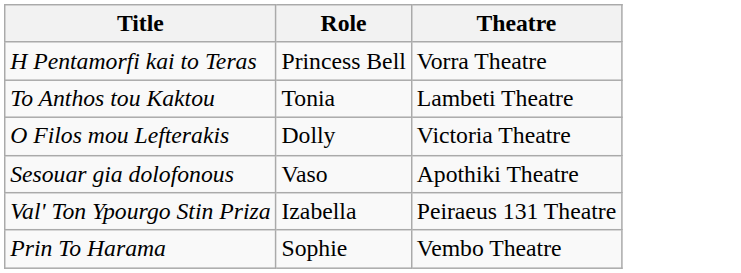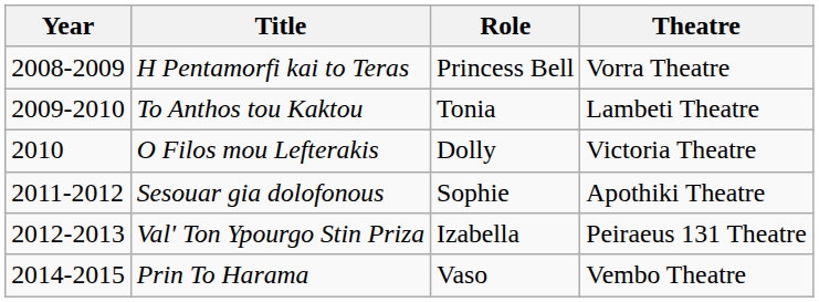 <table class="wikitable sortable">
 <tr>
+<th>Year</th>
 <th>Title</th>
 <th>Role</th>
 <th>Theatre</th>
 </tr>
 <tr>
+<td>2008-2009</td>
 <td><em>H Pentamorfi kai to Teras</em></td>
 <td>Princess Bell</td>
 <td>Vorra Theatre</td>
 </tr>
 <tr>
+<td>2009-2010</td>
 <td><em>To Anthos tou Kaktou</em></td>
 <td>Tonia</td>
 <td>Lambeti Theatre</td>
 </tr>
 <tr>
+<td>2010</td>
 <td><em>O Filos mou Lefterakis</em></td>
 <td>Dolly</td>
 <td>Victoria Theatre</td>
 </tr>
 <tr>
+<td>2011-2012</td>
 <td><em>Sesouar gia dolofonous</em></td>
-<td>Vaso</td>
+<td>Sophie</td>
 <td>Apothiki Theatre</td>
 </tr>
 <tr>
+<td>2012-2013</td>
 <td><em>Val' Ton Ypourgo Stin Priza</em></td>
 <td>Izabella</td>
 <td>Peiraeus 131 Theatre</td>
 </tr>
 <tr>
+<td>2014-2015</td>
 <td><em>Prin To Harama</em></td>
-<td>Sophie</td>
+<td>Vaso</td>
 <td>Vembo Theatre</td>
 </tr>
 </table>
